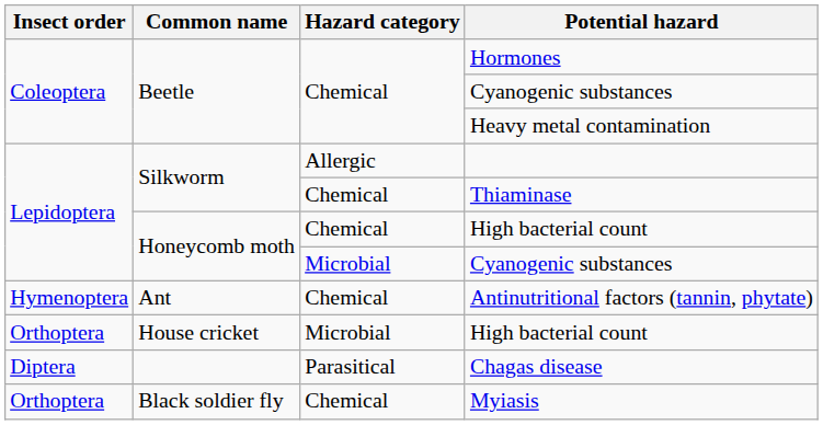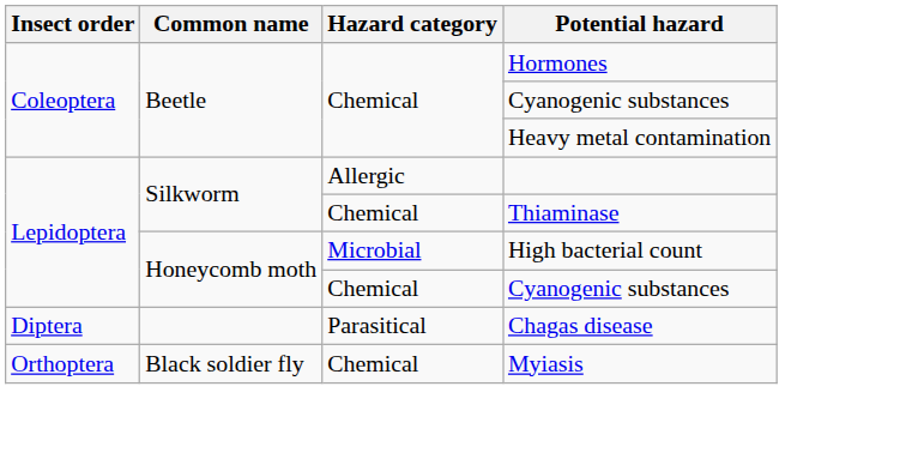 <table class="wikitable">
 <tr>
 <th>Insect order</th>
 <th>Common name</th>
 <th>Hazard category</th>
 <th>Potential hazard</th>
 </tr>
 <tr>
 <td rowspan="3"><a href='#'>Coleoptera</a></td>
 <td rowspan="3">Beetle</td>
 <td rowspan="3">Chemical</td>
 <td><a href='#'>Hormones</a></td>
 </tr>
 <tr>
 <td>Cyanogenic substances</td>
 </tr>
 <tr>
 <td>Heavy metal contamination</td>
 </tr>
 <tr>
 <td rowspan="4"><a href='#'>Lepidoptera</a></td>
 <td rowspan="2">Silkworm</td>
 <td>Allergic</td>
 <td></td>
 </tr>
 <tr>
 <td>Chemical</td>
 <td><a href='#'>Thiaminase</a></td>
 </tr>
 <tr>
 <td rowspan="2">Honeycomb moth</td>
-<td>Chemical</td>
+<td><a href='#'>Microbial</a></td>
 <td>High bacterial count</td>
 </tr>
 <tr>
-<td><a href='#'>Microbial</a></td>
+<td>Chemical</td>
 <td><a href='#'>Cyanogenic</a> substances</td>
-</tr>
-<tr>
-<td><a href='#'>Hymenoptera</a></td>
-<td>Ant</td>
-<td>Chemical</td>
-<td><a href='#'>Antinutritional</a> factors (<a href='#'>tannin</a>, <a href='#'>phytate</a>)</td>
-</tr>
-<tr>
-<td><a href='#'>Orthoptera</a></td>
-<td>House cricket</td>
-<td>Microbial</td>
-<td>High bacterial count</td>
 </tr>
 <tr>
 <td><a href='#'>Diptera</a></td>
 <td></td>
 <td>Parasitical</td>
 <td><a href='#'>Chagas disease</a></td>
 </tr>
 <tr>
 <td><a href='#'>Orthoptera</a></td>
 <td>Black soldier fly</td>
 <td>Chemical</td>
 <td><a href='#'>Myiasis</a></td>
 </tr>
 </table>
